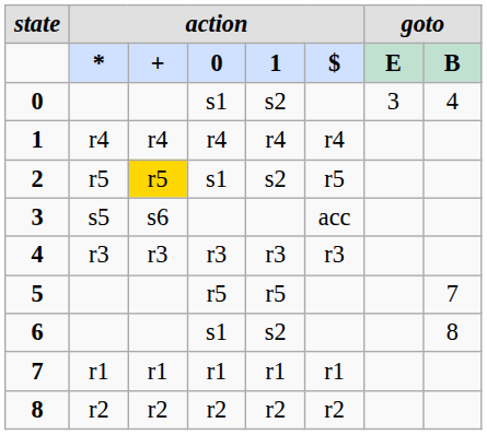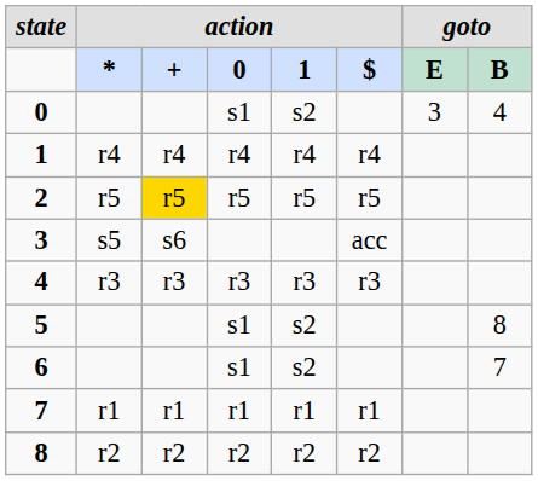 <table class=wikitable>
 <tr style="text-align:center; background:#e0e0e0;">
 <td><strong><em>state</em></strong></td>
 <td colspan="5"><strong><em>action</em></strong></td>
 <td colspan="2"><strong><em>goto</em></strong></td>
 </tr>
 <tr style="text-align:center;">
 <td style="width:12%;"> </td>
 <td style="width:11%; background:#d0e0ff;"><strong>*</strong></td>
 <td style="width:11%; background:#d0e0ff;"><strong>+</strong></td>
 <td style="width:11%; background:#d0e0ff;"><strong>0</strong></td>
 <td style="width:11%; background:#d0e0ff;"><strong>1</strong></td>
 <td style="width:11%; background:#d0e0ff;"><strong>$</strong></td>
 <td style="width:11%; background:#c0e0d0;"><strong>E</strong></td>
 <td style="width:11%; background:#c0e0d0;"><strong>B</strong></td>
 </tr>
 <tr style="text-align:center;">
 <td><strong>0</strong></td>
 <td> </td>
 <td> </td>
 <td>s1</td>
 <td>s2</td>
 <td> </td>
 <td>3</td>
 <td>4</td>
 </tr>
 <tr style="text-align:center;">
 <td><strong>1</strong></td>
 <td>r4</td>
 <td>r4</td>
 <td>r4</td>
 <td>r4</td>
 <td>r4</td>
 <td> </td>
 <td> </td>
 </tr>
 <tr style="text-align:center;">
 <td><strong>2</strong></td>
 <td>r5</td>
 <td style="background: gold;">r5</td>
-<td>s1</td>
-<td>s2</td>
+<td>r5</td>
+<td>r5</td>
 <td>r5</td>
 <td> </td>
 <td> </td>
 </tr>
 <tr style="text-align:center;">
 <td><strong>3</strong></td>
 <td>s5</td>
 <td>s6</td>
 <td> </td>
 <td> </td>
 <td>acc</td>
 <td> </td>
 <td> </td>
 </tr>
 <tr style="text-align:center;">
 <td><strong>4</strong></td>
 <td>r3</td>
 <td>r3</td>
 <td>r3</td>
 <td>r3</td>
 <td>r3</td>
 <td> </td>
 <td> </td>
 </tr>
 <tr style="text-align:center;">
 <td><strong>5</strong></td>
 <td> </td>
 <td> </td>
-<td>r5</td>
-<td>r5</td>
+<td>s1</td>
+<td>s2</td>
 <td> </td>
 <td> </td>
-<td>7</td>
+<td>8</td>
 </tr>
 <tr style="text-align:center;">
 <td><strong>6</strong></td>
 <td> </td>
 <td> </td>
 <td>s1</td>
 <td>s2</td>
 <td> </td>
 <td> </td>
-<td>8</td>
+<td>7</td>
 </tr>
 <tr style="text-align:center;">
 <td><strong>7</strong></td>
 <td>r1</td>
 <td>r1</td>
 <td>r1</td>
 <td>r1</td>
 <td>r1</td>
 <td> </td>
 <td> </td>
 </tr>
 <tr style="text-align:center;">
 <td><strong>8</strong></td>
 <td>r2</td>
 <td>r2</td>
 <td>r2</td>
 <td>r2</td>
 <td>r2</td>
 <td> </td>
 <td> </td>
 </tr>
 </table>
